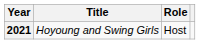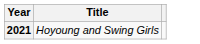 <table class="wikitable  plainrowheaders">
 <tr>
 <th scope="col">Year</th>
 <th scope="col">Title</th>
-<th scope="col">Role</th>
 <th scope="col" class="unsortable"></th>
 </tr>
 <tr>
 <th scope="row">2021</th>
 <td><em>Hoyoung and Swing Girls</em></td>
-<td>Host</td>
 <td></td>
 </tr>
 </table>
